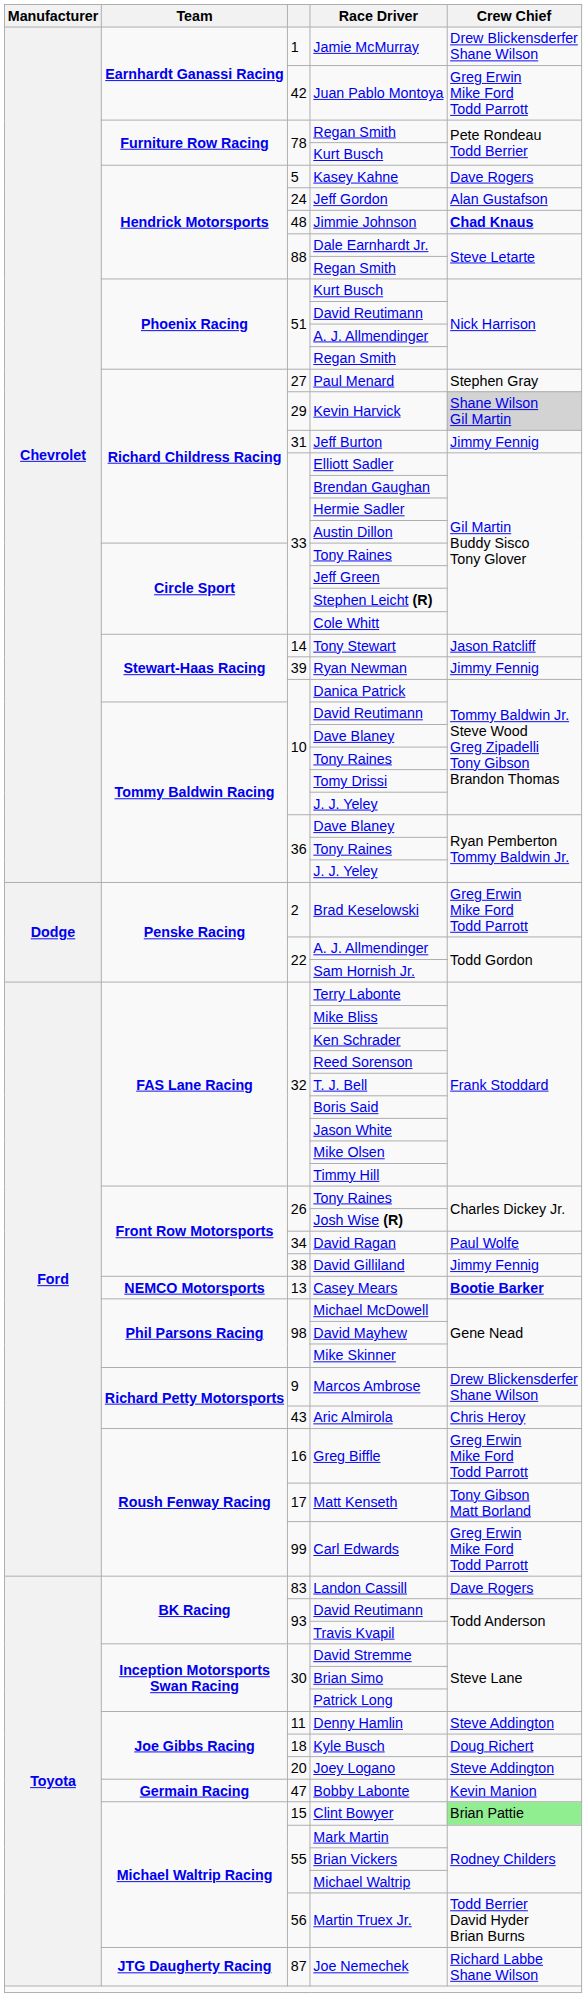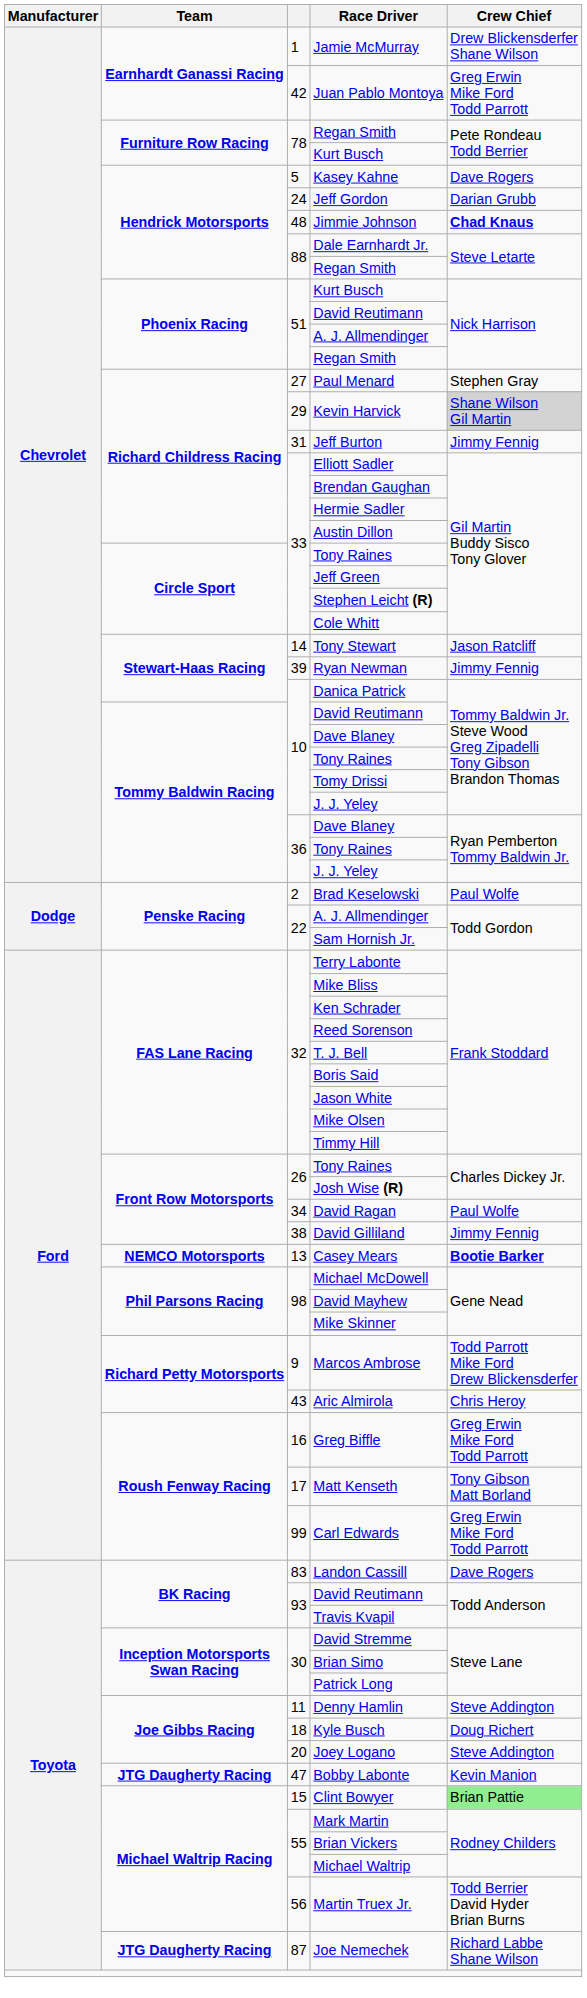 <table class="wikitable" style="font-size: 95%;">
 <tr>
 <th>Manufacturer</th>
 <th>Team</th>
 <th></th>
 <th>Race Driver</th>
 <th>Crew Chief</th>
 </tr>
 <tr>
 <th rowspan=35><a href='#'>Chevrolet</a></th>
 <td rowspan=2 align="center"><strong><a href='#'>Earnhardt Ganassi Racing</a></strong></td>
 <td>1</td>
 <td><a href='#'>Jamie McMurray</a></td>
 <td><a href='#'>Drew Blickensderfer</a> <small></small><br><a href='#'>Shane Wilson</a> <small></small></td>
 </tr>
 <tr>
 <td>42</td>
 <td><a href='#'>Juan Pablo Montoya</a></td>
 <td><a href='#'>Greg Erwin</a> <small></small><br><a href='#'>Mike Ford</a> <small></small><br><a href='#'>Todd Parrott</a> <small></small></td>
 </tr>
 <tr>
 <td rowspan=2 align="center"><strong><a href='#'>Furniture Row Racing</a></strong></td>
 <td rowspan=2>78</td>
 <td><a href='#'>Regan Smith</a> <small></small></td>
 <td rowspan=2>Pete Rondeau <small></small><br><a href='#'>Todd Berrier</a> <small></small></td>
 </tr>
 <tr>
 <td><a href='#'>Kurt Busch</a> <small></small></td>
 </tr>
 <tr>
 <td rowspan=5 align="center"><strong><a href='#'>Hendrick Motorsports</a></strong></td>
 <td>5</td>
 <td><a href='#'>Kasey Kahne</a></td>
 <td><a href='#'>Dave Rogers</a></td>
 </tr>
 <tr>
 <td>24</td>
 <td><a href='#'>Jeff Gordon</a></td>
-<td><a href='#'>Alan Gustafson</a></td>
+<td><a href='#'>Darian Grubb</a></td>
 </tr>
 <tr>
 <td>48</td>
 <td><a href='#'>Jimmie Johnson</a></td>
 <td><strong><a href='#'>Chad Knaus</a></strong></td>
 </tr>
 <tr>
 <td rowspan=2>88</td>
 <td><a href='#'>Dale Earnhardt Jr.</a> <small></small></td>
 <td rowspan=2><a href='#'>Steve Letarte</a></td>
 </tr>
 <tr>
 <td><a href='#'>Regan Smith</a> <small></small></td>
 </tr>
 <tr>
 <td rowspan=4 align="center"><strong><a href='#'>Phoenix Racing</a></strong></td>
 <td rowspan=4>51</td>
 <td><a href='#'>Kurt Busch</a> <small></small></td>
 <td rowspan=4><a href='#'>Nick Harrison</a></td>
 </tr>
 <tr>
 <td><a href='#'>David Reutimann</a> <small></small></td>
 </tr>
 <tr>
 <td><a href='#'>A. J. Allmendinger</a> <small></small></td>
 </tr>
 <tr>
 <td><a href='#'>Regan Smith</a> <small></small></td>
 </tr>
 <tr>
 <td rowspan=7 align="center"><strong><a href='#'>Richard Childress Racing</a></strong></td>
 <td>27</td>
 <td><a href='#'>Paul Menard</a></td>
 <td>Stephen Gray</td>
 </tr>
 <tr>
 <td>29</td>
 <td><a href='#'>Kevin Harvick</a></td>
 <td style="background: lightgrey;"><a href='#'>Shane Wilson</a> <small></small><br><a href='#'>Gil Martin</a> <small></small></td>
 </tr>
 <tr>
 <td>31</td>
 <td><a href='#'>Jeff Burton</a></td>
 <td><a href='#'>Jimmy Fennig</a></td>
 </tr>
 <tr>
 <td rowspan=8>33</td>
 <td><a href='#'>Elliott Sadler</a> <small></small></td>
 <td rowspan=8><a href='#'>Gil Martin</a> <small></small><br>Buddy Sisco <small></small><br>Tony Glover <small></small></td>
 </tr>
 <tr>
 <td><a href='#'>Brendan Gaughan</a> <small></small></td>
 </tr>
 <tr>
 <td><a href='#'>Hermie Sadler</a> <small></small></td>
 </tr>
 <tr>
 <td><a href='#'>Austin Dillon</a> <small></small></td>
 </tr>
 <tr>
 <td rowspan=4 align="center"><strong><a href='#'>Circle Sport</a></strong></td>
 <td><a href='#'>Tony Raines</a> <small></small></td>
 </tr>
 <tr>
 <td><a href='#'>Jeff Green</a> <small></small></td>
 </tr>
 <tr>
 <td><a href='#'>Stephen Leicht</a> <strong>(R)</strong> <small></small></td>
 </tr>
 <tr>
 <td><a href='#'>Cole Whitt</a> <small></small></td>
 </tr>
 <tr>
 <td rowspan=3 align="center"><strong><a href='#'>Stewart-Haas Racing</a></strong></td>
 <td>14</td>
 <td><a href='#'>Tony Stewart</a></td>
 <td><a href='#'>Jason Ratcliff</a></td>
 </tr>
 <tr>
 <td>39</td>
 <td><a href='#'>Ryan Newman</a></td>
 <td><a href='#'>Jimmy Fennig</a></td>
 </tr>
 <tr>
 <td rowspan=6>10</td>
 <td><a href='#'>Danica Patrick</a> <small></small></td>
 <td rowspan=6><a href='#'>Tommy Baldwin Jr.</a> <small></small><br>Steve Wood <small></small><br><a href='#'>Greg Zipadelli</a> <small></small><br><a href='#'>Tony Gibson</a> <small></small><br>Brandon Thomas <small></small></td>
 </tr>
 <tr>
 <td rowspan=8 align="center"><strong><a href='#'>Tommy Baldwin Racing</a></strong></td>
 <td><a href='#'>David Reutimann</a> <small></small></td>
 </tr>
 <tr>
 <td><a href='#'>Dave Blaney</a> <small></small></td>
 </tr>
 <tr>
 <td><a href='#'>Tony Raines</a> <small></small></td>
 </tr>
 <tr>
 <td><a href='#'>Tomy Drissi</a> <small></small></td>
 </tr>
 <tr>
 <td><a href='#'>J. J. Yeley</a> <small></small></td>
 </tr>
 <tr>
 <td rowspan=3>36</td>
 <td><a href='#'>Dave Blaney</a> <small></small></td>
 <td rowspan=3>Ryan Pemberton <small></small><br><a href='#'>Tommy Baldwin Jr.</a> <small></small></td>
 </tr>
 <tr>
 <td><a href='#'>Tony Raines</a> <small></small></td>
 </tr>
 <tr>
 <td><a href='#'>J. J. Yeley</a> <small></small></td>
 </tr>
 <tr>
 <th rowspan=3><a href='#'>Dodge</a></th>
 <td rowspan=3 align="center"><strong><a href='#'>Penske Racing</a></strong></td>
 <td>2</td>
 <td><a href='#'>Brad Keselowski</a></td>
-<td><a href='#'>Greg Erwin</a> <small></small><br><a href='#'>Mike Ford</a> <small></small><br><a href='#'>Todd Parrott</a> <small></small></td>
+<td><a href='#'>Paul Wolfe</a></td>
 </tr>
 <tr>
 <td rowspan=2>22</td>
 <td><a href='#'>A. J. Allmendinger</a> <small></small></td>
 <td rowspan=2>Todd Gordon</td>
 </tr>
 <tr>
 <td><a href='#'>Sam Hornish Jr.</a> <small></small></td>
 </tr>
 <tr>
 <th rowspan=22><a href='#'>Ford</a></th>
 <td rowspan=9 align="center"><strong><a href='#'>FAS Lane Racing</a></strong></td>
 <td rowspan=9>32</td>
 <td><a href='#'>Terry Labonte</a> <small></small></td>
 <td rowspan=9><a href='#'>Frank Stoddard</a></td>
 </tr>
 <tr>
 <td><a href='#'>Mike Bliss</a> <small></small></td>
 </tr>
 <tr>
 <td><a href='#'>Ken Schrader</a> <small></small></td>
 </tr>
 <tr>
 <td><a href='#'>Reed Sorenson</a> <small></small></td>
 </tr>
 <tr>
 <td><a href='#'>T. J. Bell</a> <small></small></td>
 </tr>
 <tr>
 <td><a href='#'>Boris Said</a> <small></small></td>
 </tr>
 <tr>
 <td><a href='#'>Jason White</a> <small></small></td>
 </tr>
 <tr>
 <td><a href='#'>Mike Olsen</a> <small></small></td>
 </tr>
 <tr>
 <td><a href='#'>Timmy Hill</a> <small></small></td>
 </tr>
 <tr>
 <td rowspan=4 align="center"><strong><a href='#'>Front Row Motorsports</a></strong></td>
 <td rowspan=2>26</td>
 <td><a href='#'>Tony Raines</a> <small></small></td>
 <td rowspan=2>Charles Dickey Jr.</td>
 </tr>
 <tr>
 <td><a href='#'>Josh Wise</a> <strong>(R)</strong> <small></small></td>
 </tr>
 <tr>
 <td>34</td>
 <td><a href='#'>David Ragan</a></td>
 <td><a href='#'>Paul Wolfe</a></td>
 </tr>
 <tr>
 <td>38</td>
 <td><a href='#'>David Gilliland</a></td>
 <td><a href='#'>Jimmy Fennig</a></td>
 </tr>
 <tr>
 <td align="center"><strong><a href='#'>NEMCO Motorsports</a></strong></td>
 <td>13</td>
 <td><a href='#'>Casey Mears</a></td>
 <td><strong><a href='#'>Bootie Barker</a></strong></td>
 </tr>
 <tr>
 <td rowspan=3 align="center"><strong><a href='#'>Phil Parsons Racing</a></strong></td>
 <td rowspan=3>98</td>
 <td><a href='#'>Michael McDowell</a> <small></small></td>
 <td rowspan=3>Gene Nead</td>
 </tr>
 <tr>
 <td><a href='#'>David Mayhew</a> <small></small></td>
 </tr>
 <tr>
 <td><a href='#'>Mike Skinner</a> <small></small></td>
 </tr>
 <tr>
 <td rowspan=2 align="center"><strong><a href='#'>Richard Petty Motorsports</a></strong></td>
 <td>9</td>
 <td><a href='#'>Marcos Ambrose</a></td>
-<td><a href='#'>Drew Blickensderfer</a> <small></small><br><a href='#'>Shane Wilson</a> <small></small></td>
+<td><a href='#'>Todd Parrott</a> <small></small><br><a href='#'>Mike Ford</a> <small></small><br> <a href='#'>Drew Blickensderfer</a><small></small></td>
 </tr>
 <tr>
 <td>43</td>
 <td><a href='#'>Aric Almirola</a></td>
 <td><a href='#'>Chris Heroy</a></td>
 </tr>
 <tr>
 <td rowspan=3 align="center"><strong><a href='#'>Roush Fenway Racing</a></strong></td>
 <td>16</td>
 <td><a href='#'>Greg Biffle</a></td>
 <td><a href='#'>Greg Erwin</a> <small></small><br><a href='#'>Mike Ford</a> <small></small><br><a href='#'>Todd Parrott</a> <small></small></td>
 </tr>
 <tr>
 <td>17</td>
 <td><a href='#'>Matt Kenseth</a></td>
 <td><a href='#'>Tony Gibson</a><small></small><br><a href='#'>Matt Borland</a><small></small></td>
 </tr>
 <tr>
 <td>99</td>
 <td><a href='#'>Carl Edwards</a></td>
 <td><a href='#'>Greg Erwin</a> <small></small><br><a href='#'>Mike Ford</a> <small></small><br><a href='#'>Todd Parrott</a> <small></small></td>
 </tr>
 <tr>
 <th rowspan=16><a href='#'>Toyota</a></th>
 <td rowspan=3 align="center"><strong><a href='#'>BK Racing</a></strong></td>
 <td>83</td>
 <td><a href='#'>Landon Cassill</a></td>
 <td><a href='#'>Dave Rogers</a></td>
 </tr>
 <tr>
 <td rowspan=2>93</td>
 <td><a href='#'>David Reutimann</a> <small></small></td>
 <td rowspan=2>Todd Anderson</td>
 </tr>
 <tr>
 <td><a href='#'>Travis Kvapil</a> <small></small></td>
 </tr>
 <tr>
 <td rowspan=3 align="center"><strong><a href='#'>Inception Motorsports</a></strong><br><strong><a href='#'>Swan Racing</a></strong></td>
 <td rowspan=3>30</td>
 <td><a href='#'>David Stremme</a> <small></small></td>
 <td rowspan=3>Steve Lane</td>
 </tr>
 <tr>
 <td><a href='#'>Brian Simo</a> <small></small></td>
 </tr>
 <tr>
 <td><a href='#'>Patrick Long</a> <small></small></td>
 </tr>
 <tr>
 <td rowspan=3 align="center"><strong><a href='#'>Joe Gibbs Racing</a></strong></td>
 <td>11</td>
 <td><a href='#'>Denny Hamlin</a></td>
 <td><a href='#'>Steve Addington</a></td>
 </tr>
 <tr>
 <td>18</td>
 <td><a href='#'>Kyle Busch</a></td>
 <td><a href='#'>Doug Richert</a></td>
 </tr>
 <tr>
 <td>20</td>
 <td><a href='#'>Joey Logano</a></td>
 <td><a href='#'>Steve Addington</a></td>
 </tr>
 <tr>
-<td align="center"><strong><a href='#'>Germain Racing</a></strong></td>
+<td align="center"><strong><a href='#'>JTG Daugherty Racing</a></strong></td>
 <td>47</td>
 <td><a href='#'>Bobby Labonte</a></td>
 <td><a href='#'>Kevin Manion</a></td>
 </tr>
 <tr>
 <td rowspan=5 align="center"><strong><a href='#'>Michael Waltrip Racing</a></strong></td>
 <td>15</td>
 <td><a href='#'>Clint Bowyer</a></td>
 <td style="background: lightgreen;">Brian Pattie</td>
 </tr>
 <tr>
 <td rowspan=3>55</td>
 <td><a href='#'>Mark Martin</a> <small></small></td>
 <td rowspan=3><a href='#'>Rodney Childers</a></td>
 </tr>
 <tr>
 <td><a href='#'>Brian Vickers</a> <small></small></td>
 </tr>
 <tr>
 <td><a href='#'>Michael Waltrip</a> <small></small></td>
 </tr>
 <tr>
 <td>56</td>
 <td><a href='#'>Martin Truex Jr.</a></td>
 <td><a href='#'>Todd Berrier</a> <small></small><br> David Hyder <small></small> <br> Brian Burns <small></small></td>
 </tr>
 <tr>
 <td align="center"><strong><a href='#'>JTG Daugherty Racing</a></strong></td>
 <td>87</td>
 <td><a href='#'>Joe Nemechek</a></td>
 <td><a href='#'>Richard Labbe</a> <small></small><br><a href='#'>Shane Wilson</a> <small></small></td>
 </tr>
 <tr>
 <td colspan="5"></td>
 </tr>
 </table>
